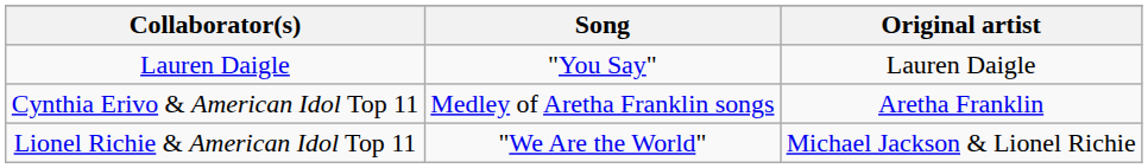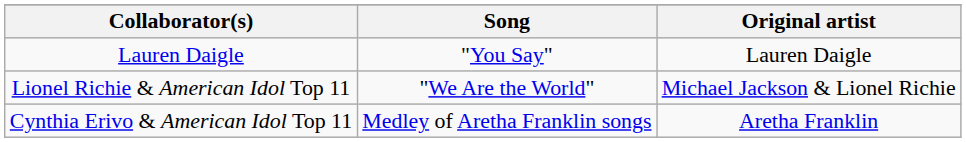 <table class="wikitable" style ="text-align:center; font-size:95%; line-height:16px;">
 <tr>
 </tr>
 <tr>
 <th>Collaborator(s)</th>
 <th>Song</th>
 <th>Original artist</th>
 </tr>
 <tr>
 <td><a href='#'>Lauren Daigle</a></td>
 <td>"<a href='#'>You Say</a>"</td>
 <td>Lauren Daigle</td>
 </tr>
 <tr>
+<td><a href='#'>Lionel Richie</a> & <em>American Idol</em> Top 11</td>
+<td>"<a href='#'>We Are the World</a>"</td>
+<td><a href='#'>Michael Jackson</a> & Lionel Richie</td>
+</tr>
+<tr>
 <td><a href='#'>Cynthia Erivo</a> & <em>American Idol</em> Top 11</td>
 <td><a href='#'>Medley</a> of <a href='#'>Aretha Franklin songs</a></td>
 <td><a href='#'>Aretha Franklin</a></td>
 </tr>
-<tr>
-<td><a href='#'>Lionel Richie</a> & <em>American Idol</em> Top 11</td>
-<td>"<a href='#'>We Are the World</a>"</td>
-<td><a href='#'>Michael Jackson</a> & Lionel Richie</td>
-</tr>
 </table>
